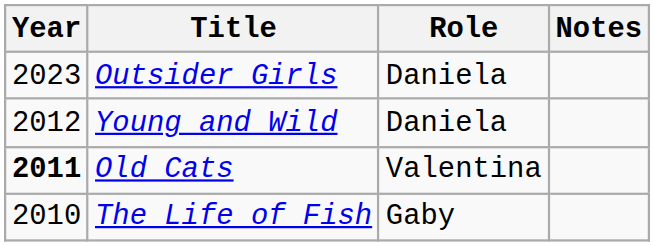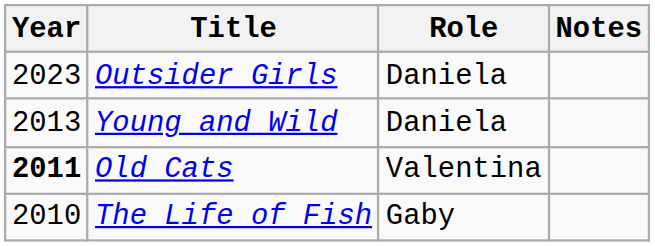 <table class="wikitable sortable">
 <tr>
 <th>Year</th>
 <th>Title</th>
 <th>Role</th>
 <th class="unsortable">Notes</th>
 </tr>
 <tr>
 <td>2023</td>
 <td><em><a href='#'>Outsider Girls</a></em></td>
 <td>Daniela</td>
 <td></td>
 </tr>
 <tr>
-<td>2012</td>
+<td>2013</td>
 <td><em><a href='#'>Young and Wild</a></em></td>
 <td>Daniela</td>
 <td></td>
 </tr>
 <tr>
 <td><strong>2011</strong></td>
 <td><em><a href='#'>Old Cats</a></em></td>
 <td>Valentina</td>
 </tr>
 <tr>
 <td>2010</td>
 <td><em><a href='#'>The Life of Fish</a></em></td>
 <td>Gaby</td>
 <td></td>
 </tr>
 </table>
